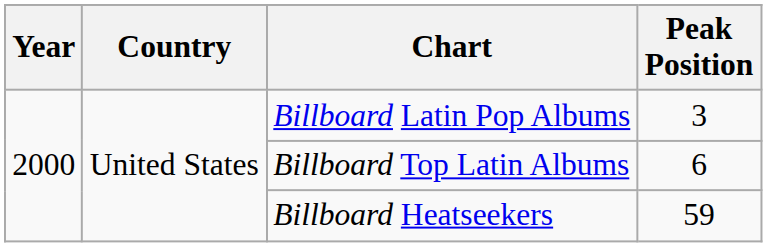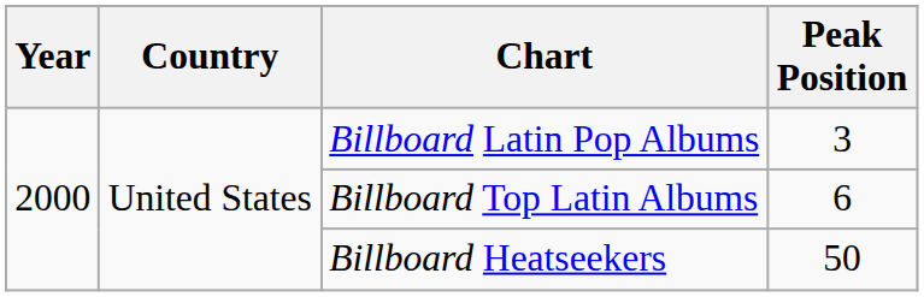 <table class="wikitable sortable">
 <tr>
 <th>Year</th>
 <th>Country</th>
 <th>Chart</th>
 <th>Peak<br>Position</th>
 </tr>
 <tr>
 <td rowspan="3">2000</td>
 <td rowspan="3">United States</td>
 <td><em><a href='#'>Billboard</a></em> <a href='#'>Latin Pop Albums</a></td>
 <td style="text-align:center;">3</td>
 </tr>
 <tr>
 <td><em>Billboard</em> <a href='#'>Top Latin Albums</a></td>
 <td style="text-align:center;">6</td>
 </tr>
 <tr>
 <td><em>Billboard</em> <a href='#'>Heatseekers</a></td>
-<td style="text-align:center;">59</td>
+<td style="text-align:center;">50</td>
 </tr>
 </table>
